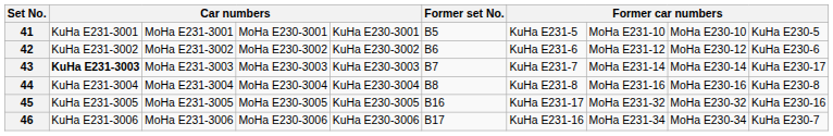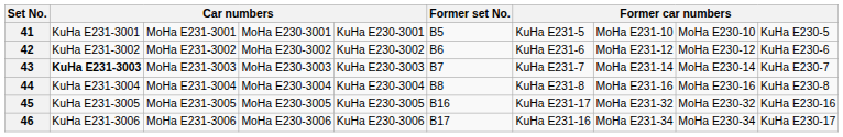 <table class="wikitable">
 <tr>
 <th>Set No.</th>
 <th colspan=4>Car numbers</th>
 <th>Former set No.</th>
 <th colspan=4>Former car numbers</th>
 </tr>
 <tr>
 <th>41</th>
 <td>KuHa E231-3001</td>
 <td>MoHa E231-3001</td>
 <td>MoHa E230-3001</td>
 <td>KuHa E230-3001</td>
 <td>B5</td>
 <td>KuHa E231-5</td>
 <td>MoHa E231-10</td>
 <td>MoHa E230-10</td>
 <td>KuHa E230-5</td>
 </tr>
 <tr>
 <th>42</th>
 <td>KuHa E231-3002</td>
 <td>MoHa E231-3002</td>
 <td>MoHa E230-3002</td>
 <td>KuHa E230-3002</td>
 <td>B6</td>
 <td>KuHa E231-6</td>
 <td>MoHa E231-12</td>
 <td>MoHa E230-12</td>
 <td>KuHa E230-6</td>
 </tr>
 <tr>
 <th>43</th>
 <td><strong>KuHa E231-3003</strong></td>
 <td>MoHa E231-3003</td>
 <td>MoHa E230-3003</td>
 <td>KuHa E230-3003</td>
 <td>B7</td>
 <td>KuHa E231-7</td>
 <td>MoHa E231-14</td>
 <td>MoHa E230-14</td>
-<td>KuHa E230-17</td>
+<td>KuHa E230-7</td>
 </tr>
 <tr>
 <th>44</th>
 <td>KuHa E231-3004</td>
 <td>MoHa E231-3004</td>
 <td>MoHa E230-3004</td>
 <td>KuHa E230-3004</td>
 <td>B8</td>
 <td>KuHa E231-8</td>
 <td>MoHa E231-16</td>
 <td>MoHa E230-16</td>
 <td>KuHa E230-8</td>
 </tr>
 <tr>
 <th>45</th>
 <td>KuHa E231-3005</td>
 <td>MoHa E231-3005</td>
 <td>MoHa E230-3005</td>
 <td>KuHa E230-3005</td>
 <td>B16</td>
 <td>KuHa E231-17</td>
 <td>MoHa E231-32</td>
 <td>MoHa E230-32</td>
 <td>KuHa E230-16</td>
 </tr>
 <tr>
 <th>46</th>
 <td>KuHa E231-3006</td>
 <td>MoHa E231-3006</td>
 <td>MoHa E230-3006</td>
 <td>KuHa E230-3006</td>
 <td>B17</td>
 <td>KuHa E231-16</td>
 <td>MoHa E231-34</td>
 <td>MoHa E230-34</td>
-<td>KuHa E230-7</td>
+<td>KuHa E230-17</td>
 </tr>
 </table>
